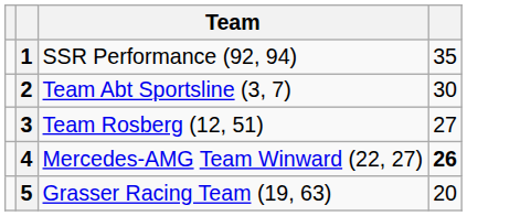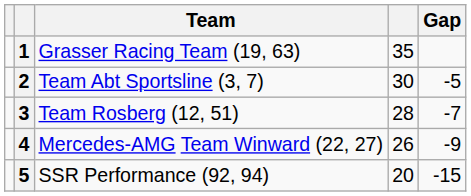 <table class="wikitable" style="font-size: 90%;">
 <tr>
 <th></th>
 <th></th>
 <th>Team</th>
 <th></th>
+<th>Gap</th>
 </tr>
 <tr>
 <td align="left"></td>
 <th>1</th>
-<td> SSR Performance (92, 94)</td>
+<td> <a href='#'>Grasser Racing Team</a> (19, 63)</td>
 <td align="right">35</td>
+<td align="right"></td>
 </tr>
 <tr>
 <td align="left"></td>
 <th>2</th>
 <td> <a href='#'>Team Abt Sportsline</a> (3, 7)</td>
 <td align="right">30</td>
+<td align="right">-5</td>
 </tr>
 <tr>
 <td align="left"></td>
 <th>3</th>
 <td> <a href='#'>Team Rosberg</a> (12, 51)</td>
-<td align="right">27</td>
+<td align="right">28</td>
+<td align="right">-7</td>
 </tr>
 <tr>
 <td align="left"></td>
 <th>4</th>
 <td> <a href='#'>Mercedes-AMG</a> <a href='#'>Team Winward</a> (22, 27)</td>
-<td align="right"><strong>26</strong></td>
+<td align="right">26</td>
+<td align="right">-9</td>
 </tr>
 <tr>
 <td align="left"></td>
 <th>5</th>
-<td> <a href='#'>Grasser Racing Team</a> (19, 63)</td>
+<td> SSR Performance (92, 94)</td>
 <td align="right">20</td>
+<td align="right">-15</td>
 </tr>
 </table>
